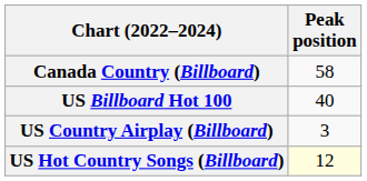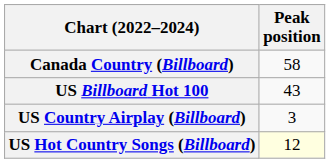 <table class="wikitable sortable plainrowheaders" style="text-align:center">
 <tr>
 <th scope="col">Chart (2022–2024)</th>
 <th scope="col">Peak<br>position</th>
 </tr>
 <tr>
 <th scope="row">Canada <a href='#'>Country</a> (<em><a href='#'>Billboard</a></em>)</th>
 <td>58</td>
 </tr>
 <tr>
 <th scope="row">US <a href='#'><em>Billboard</em> Hot 100</a></th>
-<td>40</td>
+<td>43</td>
 </tr>
 <tr>
 <th scope="row">US <a href='#'>Country Airplay</a> (<em><a href='#'>Billboard</a></em>)</th>
 <td>3</td>
 </tr>
 <tr>
 <th scope="row">US <a href='#'>Hot Country Songs</a> (<em><a href='#'>Billboard</a></em>)</th>
 <td style="background: lightyellow;">12</td>
 </tr>
 </table>
